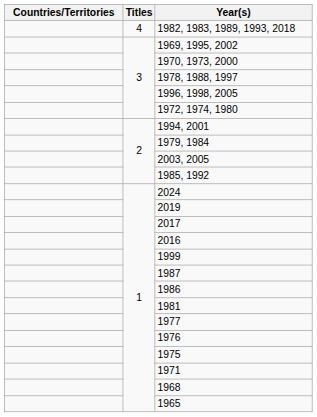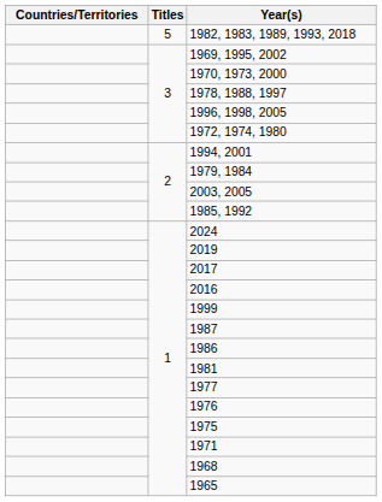 <table class="wikitable collapsible collapsed" style="text-align:left; font-size:85%;">
 <tr>
 <th style="width:150px;">Countries/Territories</th>
 <th width="30">Titles</th>
 <th style="width:200px;">Year(s)</th>
 </tr>
 <tr>
 <td></td>
-<td align="center">4</td>
+<td align="center">5</td>
 <td>1982, 1983, 1989, 1993, 2018</td>
 </tr>
 <tr>
 <td></td>
 <td rowspan="5" align="center">3</td>
 <td>1969, 1995, 2002</td>
 </tr>
 <tr>
 <td></td>
 <td>1970, 1973, 2000</td>
 </tr>
 <tr>
 <td></td>
 <td>1978, 1988, 1997</td>
 </tr>
 <tr>
 <td></td>
 <td>1996, 1998, 2005</td>
 </tr>
 <tr>
 <td></td>
 <td>1972, 1974, 1980</td>
 </tr>
 <tr>
 <td></td>
 <td rowspan="4" align="center">2</td>
 <td>1994, 2001</td>
 </tr>
 <tr>
 <td></td>
 <td>1979, 1984</td>
 </tr>
 <tr>
 <td></td>
 <td>2003, 2005</td>
 </tr>
 <tr>
 <td></td>
 <td>1985, 1992</td>
 </tr>
 <tr>
 <td></td>
 <td rowspan="16" align="center">1</td>
 <td>2024</td>
 </tr>
 <tr>
 <td></td>
 <td>2019</td>
 </tr>
 <tr>
 <td></td>
 <td>2017</td>
 </tr>
 <tr>
 <td></td>
 <td>2016</td>
 </tr>
 <tr>
 <td></td>
 <td>1999</td>
 </tr>
 <tr>
 <td></td>
 <td>1987</td>
 </tr>
 <tr>
 <td></td>
 <td>1986</td>
 </tr>
 <tr>
 <td></td>
 <td>1981</td>
 </tr>
 <tr>
 <td></td>
 <td>1977</td>
 </tr>
 <tr>
 <td></td>
 <td>1976</td>
 </tr>
 <tr>
 <td></td>
 <td>1975</td>
 </tr>
 <tr>
 <td></td>
 <td>1971</td>
 </tr>
 <tr>
 <td></td>
 <td>1968</td>
 </tr>
 <tr>
 <td></td>
 <td>1965</td>
 </tr>
 </table>
